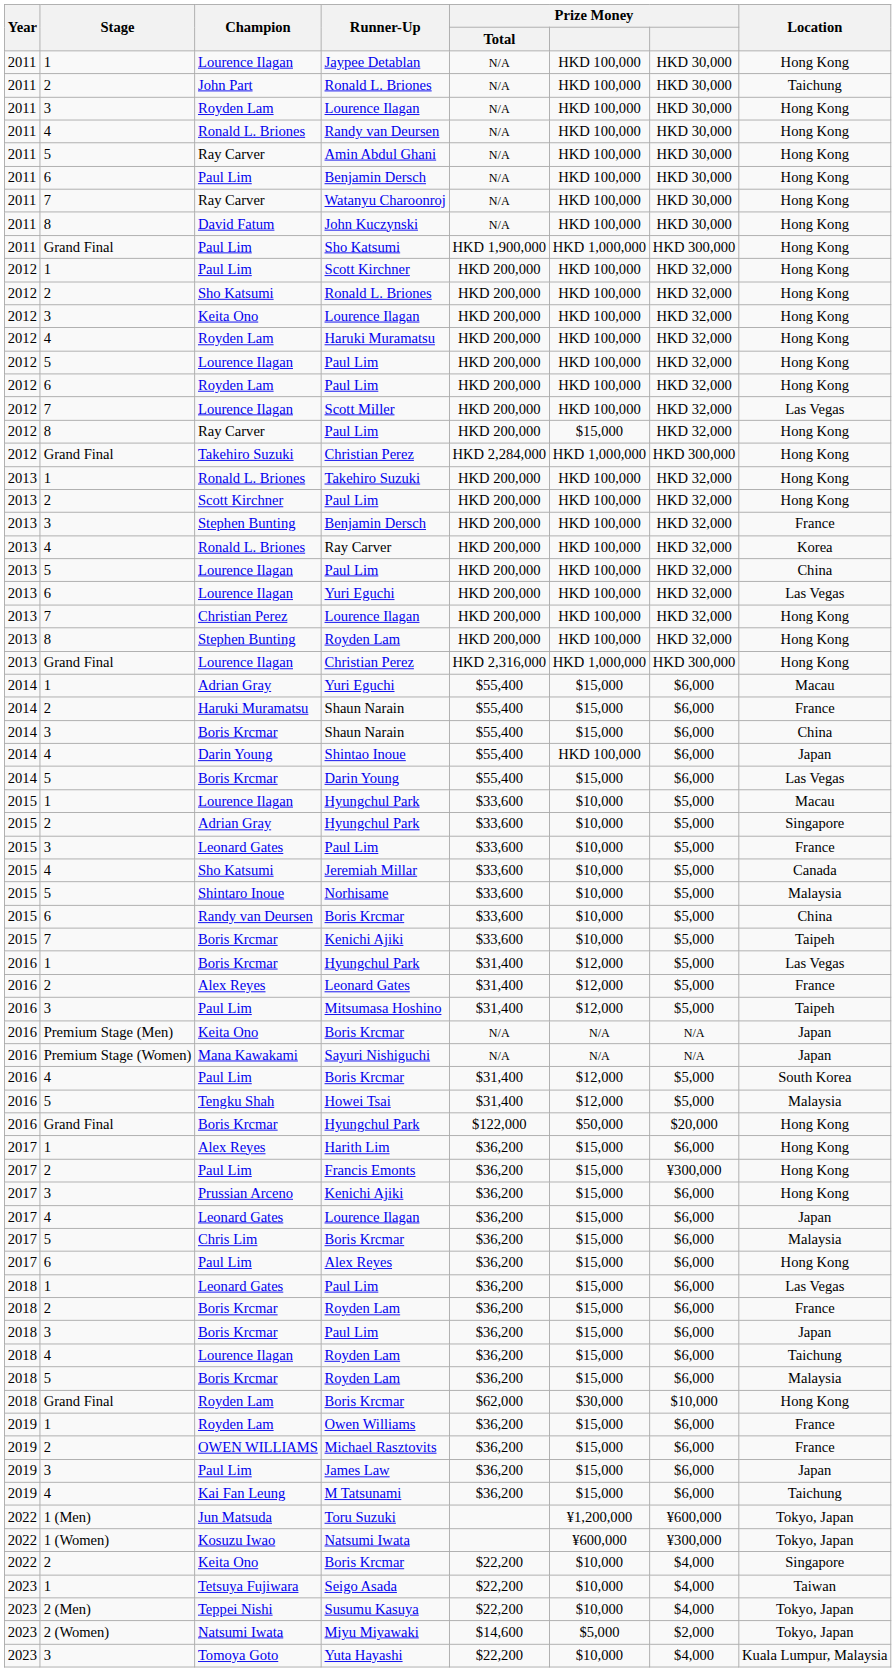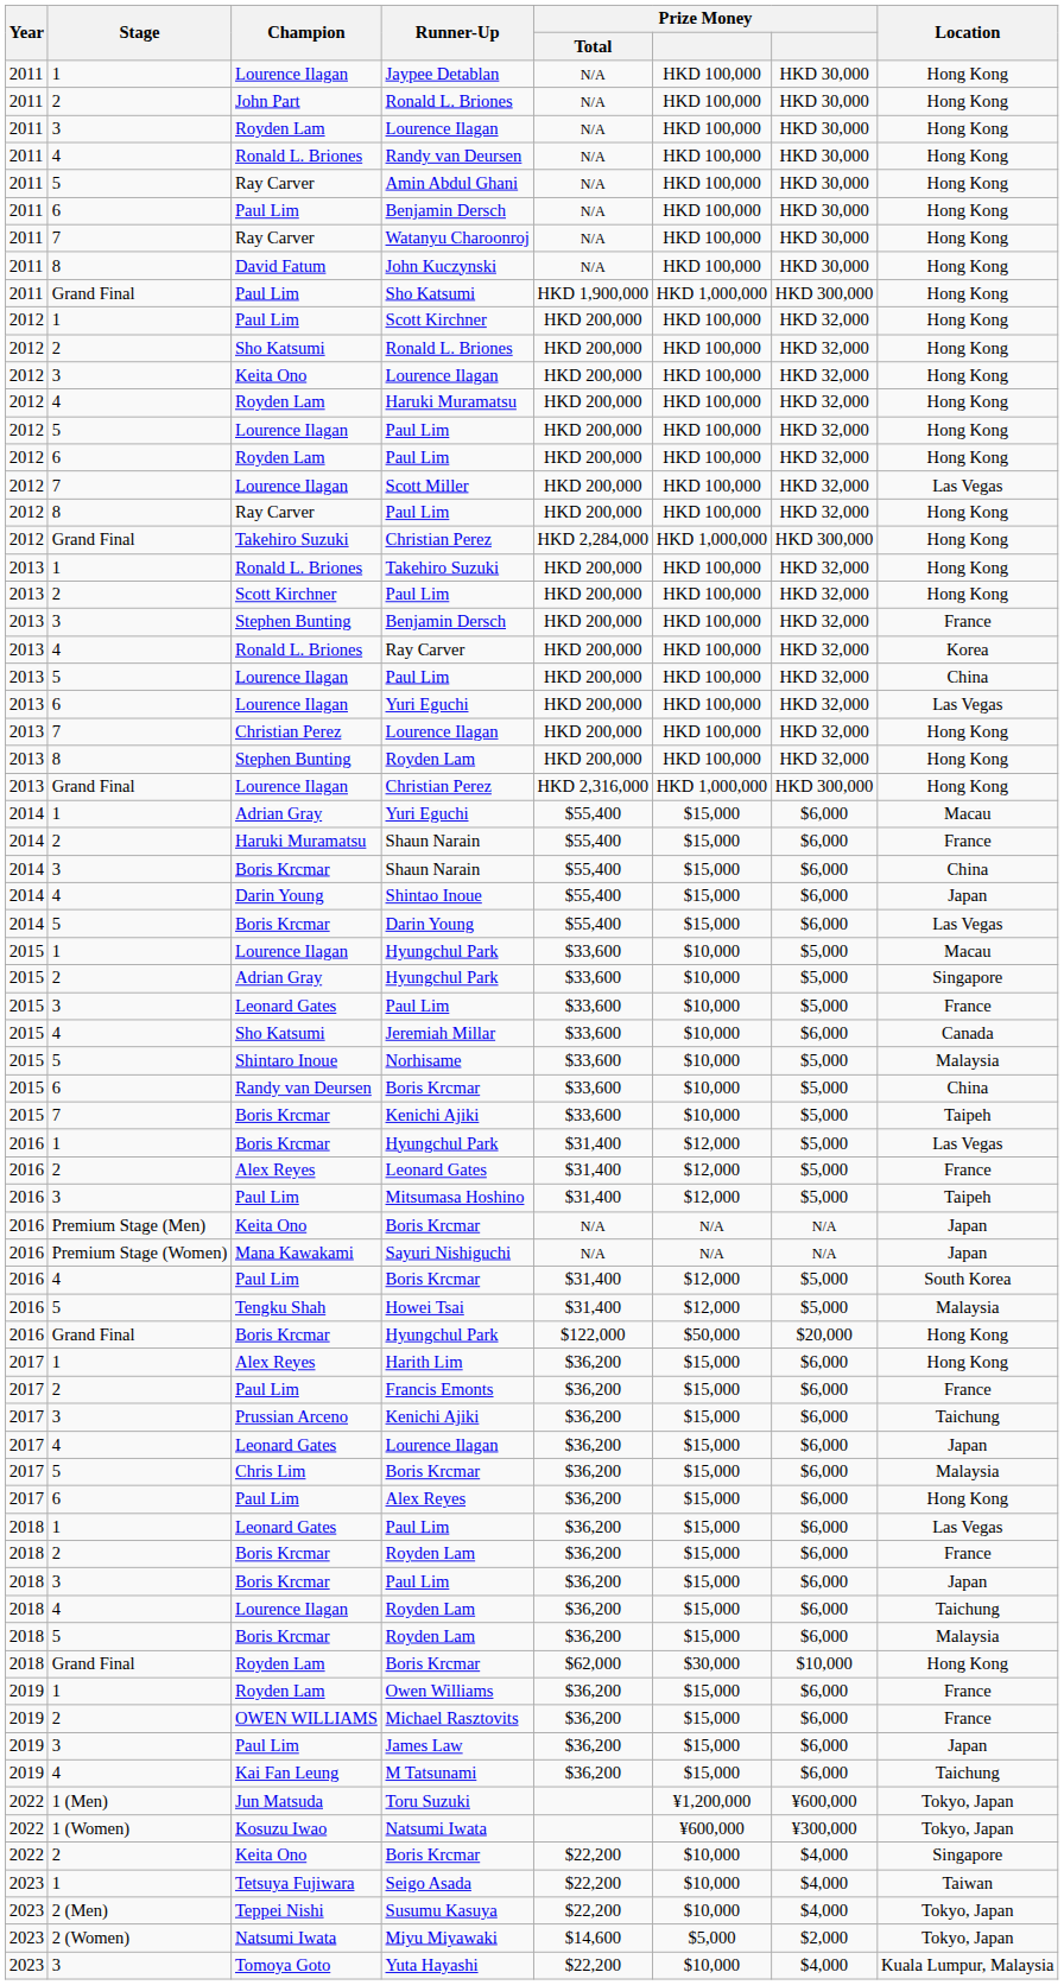 <table class="wikitable sortable">
 <tr>
 <th rowspan=2>Year</th>
 <th rowspan=2>Stage</th>
 <th rowspan=2>Champion</th>
 <th rowspan=2>Runner-Up</th>
 <th colspan=3>Prize Money</th>
 <th rowspan=2>Location</th>
 </tr>
 <tr>
 <th>Total</th>
 <th></th>
 <th></th>
 </tr>
 <tr>
 <td>2011</td>
 <td>1</td>
 <td> <a href='#'>Lourence Ilagan</a></td>
 <td> <a href='#'>Jaypee Detablan</a></td>
 <td align=center><small><span>N/A</span></small></td>
 <td align="center">HKD 100,000</td>
 <td align=center>HKD 30,000</td>
 <td align=center>Hong Kong</td>
 </tr>
 <tr>
 <td>2011</td>
 <td>2</td>
 <td> <a href='#'>John Part</a></td>
 <td> <a href='#'>Ronald L. Briones</a></td>
 <td align=center><small><span>N/A</span></small></td>
 <td align="center">HKD 100,000</td>
 <td align=center>HKD 30,000</td>
-<td align=center>Taichung</td>
+<td align=center>Hong Kong</td>
 </tr>
 <tr>
 <td>2011</td>
 <td>3</td>
 <td> <a href='#'>Royden Lam</a></td>
 <td> <a href='#'>Lourence Ilagan</a></td>
 <td align=center><small><span>N/A</span></small></td>
 <td align="center">HKD 100,000</td>
 <td align=center>HKD 30,000</td>
 <td align=center>Hong Kong</td>
 </tr>
 <tr>
 <td>2011</td>
 <td>4</td>
 <td> <a href='#'>Ronald L. Briones</a></td>
 <td> <a href='#'>Randy van Deursen</a></td>
 <td align=center><small><span>N/A</span></small></td>
 <td align="center">HKD 100,000</td>
 <td align=center>HKD 30,000</td>
 <td align=center>Hong Kong</td>
 </tr>
 <tr>
 <td>2011</td>
 <td>5</td>
 <td> Ray Carver</td>
 <td> <a href='#'>Amin Abdul Ghani</a></td>
 <td align=center><small><span>N/A</span></small></td>
 <td align="center">HKD 100,000</td>
 <td align=center>HKD 30,000</td>
 <td align=center>Hong Kong</td>
 </tr>
 <tr>
 <td>2011</td>
 <td>6</td>
 <td> <a href='#'>Paul Lim</a></td>
 <td> <a href='#'>Benjamin Dersch</a></td>
 <td align=center><small><span>N/A</span></small></td>
 <td align="center">HKD 100,000</td>
 <td align=center>HKD 30,000</td>
 <td align=center>Hong Kong</td>
 </tr>
 <tr>
 <td>2011</td>
 <td>7</td>
 <td> Ray Carver</td>
 <td> <a href='#'>Watanyu Charoonroj</a></td>
 <td align=center><small><span>N/A</span></small></td>
 <td align="center">HKD 100,000</td>
 <td align=center>HKD 30,000</td>
 <td align=center>Hong Kong</td>
 </tr>
 <tr>
 <td>2011</td>
 <td>8</td>
 <td> <a href='#'>David Fatum</a></td>
 <td> <a href='#'>John Kuczynski</a></td>
 <td align=center><small><span>N/A</span></small></td>
 <td align="center">HKD 100,000</td>
 <td align=center>HKD 30,000</td>
 <td align=center>Hong Kong</td>
 </tr>
 <tr>
 <td>2011</td>
 <td>Grand Final</td>
 <td> <a href='#'>Paul Lim</a></td>
 <td> <a href='#'>Sho Katsumi</a></td>
 <td align="center">HKD 1,900,000</td>
 <td align=center>HKD 1,000,000</td>
 <td align=center>HKD 300,000</td>
 <td align=center>Hong Kong</td>
 </tr>
 <tr>
 <td>2012</td>
 <td>1</td>
 <td> <a href='#'>Paul Lim</a></td>
 <td> <a href='#'>Scott Kirchner</a></td>
 <td align=center>HKD 200,000</td>
 <td align=center>HKD 100,000</td>
 <td align=center>HKD 32,000</td>
 <td align=center>Hong Kong</td>
 </tr>
 <tr>
 <td>2012</td>
 <td>2</td>
 <td> <a href='#'>Sho Katsumi</a></td>
 <td> <a href='#'>Ronald L. Briones</a></td>
 <td align=center>HKD 200,000</td>
 <td align=center>HKD 100,000</td>
 <td align=center>HKD 32,000</td>
 <td align=center>Hong Kong</td>
 </tr>
 <tr>
 <td>2012</td>
 <td>3</td>
 <td> <a href='#'>Keita Ono</a></td>
 <td> <a href='#'>Lourence Ilagan</a></td>
 <td align=center>HKD 200,000</td>
 <td align=center>HKD 100,000</td>
 <td align=center>HKD 32,000</td>
 <td align=center>Hong Kong</td>
 </tr>
 <tr>
 <td>2012</td>
 <td>4</td>
 <td> <a href='#'>Royden Lam</a></td>
 <td> <a href='#'>Haruki Muramatsu</a></td>
 <td align=center>HKD 200,000</td>
 <td align=center>HKD 100,000</td>
 <td align=center>HKD 32,000</td>
 <td align=center>Hong Kong</td>
 </tr>
 <tr>
 <td>2012</td>
 <td>5</td>
 <td> <a href='#'>Lourence Ilagan</a></td>
 <td> <a href='#'>Paul Lim</a></td>
 <td align=center>HKD 200,000</td>
 <td align=center>HKD 100,000</td>
 <td align=center>HKD 32,000</td>
 <td align=center>Hong Kong</td>
 </tr>
 <tr>
 <td>2012</td>
 <td>6</td>
 <td> <a href='#'>Royden Lam</a></td>
 <td> <a href='#'>Paul Lim</a></td>
 <td align=center>HKD 200,000</td>
 <td align=center>HKD 100,000</td>
 <td align=center>HKD 32,000</td>
 <td align=center>Hong Kong</td>
 </tr>
 <tr>
 <td>2012</td>
 <td>7</td>
 <td> <a href='#'>Lourence Ilagan</a></td>
 <td> <a href='#'>Scott Miller</a></td>
 <td align=center>HKD 200,000</td>
 <td align=center>HKD 100,000</td>
 <td align=center>HKD 32,000</td>
 <td align=center>Las Vegas</td>
 </tr>
 <tr>
 <td>2012</td>
 <td>8</td>
 <td> Ray Carver</td>
 <td> <a href='#'>Paul Lim</a></td>
 <td align=center>HKD 200,000</td>
-<td align=center>$15,000</td>
+<td align=center>HKD 100,000</td>
 <td align=center>HKD 32,000</td>
 <td align=center>Hong Kong</td>
 </tr>
 <tr>
 <td>2012</td>
 <td>Grand Final</td>
 <td> <a href='#'>Takehiro Suzuki</a></td>
 <td> <a href='#'>Christian Perez</a></td>
 <td align=center>HKD 2,284,000</td>
 <td align=center>HKD 1,000,000</td>
 <td align=center>HKD 300,000</td>
 <td align=center>Hong Kong</td>
 </tr>
 <tr>
 <td>2013</td>
 <td>1</td>
 <td> <a href='#'>Ronald L. Briones</a></td>
 <td> <a href='#'>Takehiro Suzuki</a></td>
 <td align=center>HKD 200,000</td>
 <td align=center>HKD 100,000</td>
 <td align=center>HKD 32,000</td>
 <td align=center>Hong Kong</td>
 </tr>
 <tr>
 <td>2013</td>
 <td>2</td>
 <td> <a href='#'>Scott Kirchner</a></td>
 <td> <a href='#'>Paul Lim</a></td>
 <td align=center>HKD 200,000</td>
 <td align=center>HKD 100,000</td>
 <td align=center>HKD 32,000</td>
 <td align=center>Hong Kong</td>
 </tr>
 <tr>
 <td>2013</td>
 <td>3</td>
 <td> <a href='#'>Stephen Bunting</a></td>
 <td> <a href='#'>Benjamin Dersch</a></td>
 <td align=center>HKD 200,000</td>
 <td align=center>HKD 100,000</td>
 <td align=center>HKD 32,000</td>
 <td align=center>France</td>
 </tr>
 <tr>
 <td>2013</td>
 <td>4</td>
 <td> <a href='#'>Ronald L. Briones</a></td>
 <td> Ray Carver</td>
 <td align=center>HKD 200,000</td>
 <td align=center>HKD 100,000</td>
 <td align=center>HKD 32,000</td>
 <td align=center>Korea</td>
 </tr>
 <tr>
 <td>2013</td>
 <td>5</td>
 <td> <a href='#'>Lourence Ilagan</a></td>
 <td> <a href='#'>Paul Lim</a></td>
 <td align=center>HKD 200,000</td>
 <td align=center>HKD 100,000</td>
 <td align=center>HKD 32,000</td>
 <td align=center>China</td>
 </tr>
 <tr>
 <td>2013</td>
 <td>6</td>
 <td> <a href='#'>Lourence Ilagan</a></td>
 <td> <a href='#'>Yuri Eguchi</a></td>
 <td align=center>HKD 200,000</td>
 <td align=center>HKD 100,000</td>
 <td align=center>HKD 32,000</td>
 <td align=center>Las Vegas</td>
 </tr>
 <tr>
 <td>2013</td>
 <td>7</td>
 <td> <a href='#'>Christian Perez</a></td>
 <td> <a href='#'>Lourence Ilagan</a></td>
 <td align=center>HKD 200,000</td>
 <td align=center>HKD 100,000</td>
 <td align=center>HKD 32,000</td>
 <td align=center>Hong Kong</td>
 </tr>
 <tr>
 <td>2013</td>
 <td>8</td>
 <td> <a href='#'>Stephen Bunting</a></td>
 <td> <a href='#'>Royden Lam</a></td>
 <td align=center>HKD 200,000</td>
 <td align=center>HKD 100,000</td>
 <td align=center>HKD 32,000</td>
 <td align=center>Hong Kong</td>
 </tr>
 <tr>
 <td>2013</td>
 <td>Grand Final</td>
 <td> <a href='#'>Lourence Ilagan</a></td>
 <td> <a href='#'>Christian Perez</a></td>
 <td align=center>HKD 2,316,000</td>
 <td align=center>HKD 1,000,000</td>
 <td align=center>HKD 300,000</td>
 <td align=center>Hong Kong</td>
 </tr>
 <tr>
 <td>2014</td>
 <td>1</td>
 <td> <a href='#'>Adrian Gray</a></td>
 <td> <a href='#'>Yuri Eguchi</a></td>
 <td align=center>$55,400</td>
 <td align=center>$15,000</td>
 <td align=center>$6,000</td>
 <td align=center>Macau</td>
 </tr>
 <tr>
 <td>2014</td>
 <td>2</td>
 <td> <a href='#'>Haruki Muramatsu</a></td>
 <td> Shaun Narain</td>
 <td align=center>$55,400</td>
 <td align=center>$15,000</td>
 <td align=center>$6,000</td>
 <td align=center>France</td>
 </tr>
 <tr>
 <td>2014</td>
 <td>3</td>
 <td> <a href='#'>Boris Krcmar</a></td>
 <td> Shaun Narain</td>
 <td align=center>$55,400</td>
 <td align=center>$15,000</td>
 <td align=center>$6,000</td>
 <td align=center>China</td>
 </tr>
 <tr>
 <td>2014</td>
 <td>4</td>
 <td> <a href='#'>Darin Young</a></td>
 <td> <a href='#'>Shintao Inoue</a></td>
 <td align=center>$55,400</td>
-<td align=center>HKD 100,000</td>
+<td align=center>$15,000</td>
 <td align=center>$6,000</td>
 <td align=center>Japan</td>
 </tr>
 <tr>
 <td>2014</td>
 <td>5</td>
 <td> <a href='#'>Boris Krcmar</a></td>
 <td> <a href='#'>Darin Young</a></td>
 <td align=center>$55,400</td>
 <td align=center>$15,000</td>
 <td align=center>$6,000</td>
 <td align=center>Las Vegas</td>
 </tr>
 <tr>
 <td>2015</td>
 <td>1</td>
 <td> <a href='#'>Lourence Ilagan</a></td>
 <td> <a href='#'>Hyungchul Park</a></td>
 <td align=center>$33,600</td>
 <td align=center>$10,000</td>
 <td align=center>$5,000</td>
 <td align=center>Macau</td>
 </tr>
 <tr>
 <td>2015</td>
 <td>2</td>
 <td> <a href='#'>Adrian Gray</a></td>
 <td> <a href='#'>Hyungchul Park</a></td>
 <td align=center>$33,600</td>
 <td align=center>$10,000</td>
 <td align=center>$5,000</td>
 <td align=center>Singapore</td>
 </tr>
 <tr>
 <td>2015</td>
 <td>3</td>
 <td> <a href='#'>Leonard Gates</a></td>
 <td> <a href='#'>Paul Lim</a></td>
 <td align=center>$33,600</td>
 <td align=center>$10,000</td>
 <td align=center>$5,000</td>
 <td align=center>France</td>
 </tr>
 <tr>
 <td>2015</td>
 <td>4</td>
 <td> <a href='#'>Sho Katsumi</a></td>
 <td> <a href='#'>Jeremiah Millar</a></td>
 <td align=center>$33,600</td>
 <td align=center>$10,000</td>
-<td align=center>$5,000</td>
+<td align=center>$6,000</td>
 <td align=center>Canada</td>
 </tr>
 <tr>
 <td>2015</td>
 <td>5</td>
 <td> <a href='#'>Shintaro Inoue</a></td>
 <td> <a href='#'>Norhisame</a></td>
 <td align=center>$33,600</td>
 <td align=center>$10,000</td>
 <td align=center>$5,000</td>
 <td align=center>Malaysia</td>
 </tr>
 <tr>
 <td>2015</td>
 <td>6</td>
 <td> <a href='#'>Randy van Deursen</a></td>
 <td> <a href='#'>Boris Krcmar</a></td>
 <td align=center>$33,600</td>
 <td align=center>$10,000</td>
 <td align=center>$5,000</td>
 <td align=center>China</td>
 </tr>
 <tr>
 <td>2015</td>
 <td>7</td>
 <td> <a href='#'>Boris Krcmar</a></td>
 <td> <a href='#'>Kenichi Ajiki</a></td>
 <td align=center>$33,600</td>
 <td align=center>$10,000</td>
 <td align=center>$5,000</td>
 <td align=center>Taipeh</td>
 </tr>
 <tr>
 <td>2016</td>
 <td>1</td>
 <td> <a href='#'>Boris Krcmar</a></td>
 <td> <a href='#'>Hyungchul Park</a></td>
 <td align=center>$31,400</td>
 <td align=center>$12,000</td>
 <td align=center>$5,000</td>
 <td align=center>Las Vegas</td>
 </tr>
 <tr>
 <td>2016</td>
 <td>2</td>
 <td> <a href='#'>Alex Reyes</a></td>
 <td> <a href='#'>Leonard Gates</a></td>
 <td align=center>$31,400</td>
 <td align=center>$12,000</td>
 <td align=center>$5,000</td>
 <td align=center>France</td>
 </tr>
 <tr>
 <td>2016</td>
 <td>3</td>
 <td> <a href='#'>Paul Lim</a></td>
 <td> <a href='#'>Mitsumasa Hoshino</a></td>
 <td align=center>$31,400</td>
 <td align=center>$12,000</td>
 <td align=center>$5,000</td>
 <td align=center>Taipeh</td>
 </tr>
 <tr>
 <td>2016</td>
 <td>Premium Stage (Men)</td>
 <td> <a href='#'>Keita Ono</a></td>
 <td> <a href='#'>Boris Krcmar</a></td>
 <td align=center><small><span>N/A</span></small></td>
 <td align=center><small><span>N/A</span></small></td>
 <td align=center><small><span>N/A</span></small></td>
 <td align=center>Japan</td>
 </tr>
 <tr>
 <td>2016</td>
 <td>Premium Stage (Women)</td>
 <td> <a href='#'>Mana Kawakami</a></td>
 <td> <a href='#'>Sayuri Nishiguchi</a></td>
 <td align=center><small><span>N/A</span></small></td>
 <td align=center><small><span>N/A</span></small></td>
 <td align=center><small><span>N/A</span></small></td>
 <td align=center>Japan</td>
 </tr>
 <tr>
 <td>2016</td>
 <td>4</td>
 <td> <a href='#'>Paul Lim</a></td>
 <td> <a href='#'>Boris Krcmar</a></td>
 <td align=center>$31,400</td>
 <td align=center>$12,000</td>
 <td align=center>$5,000</td>
 <td align=center>South Korea</td>
 </tr>
 <tr>
 <td>2016</td>
 <td>5</td>
 <td> <a href='#'>Tengku Shah</a></td>
 <td> <a href='#'>Howei Tsai</a></td>
 <td align=center>$31,400</td>
 <td align=center>$12,000</td>
 <td align=center>$5,000</td>
 <td align=center>Malaysia</td>
 </tr>
 <tr>
 <td>2016</td>
 <td>Grand Final</td>
 <td> <a href='#'>Boris Krcmar</a></td>
 <td> <a href='#'>Hyungchul Park</a></td>
 <td align=center>$122,000</td>
 <td align=center>$50,000</td>
 <td align=center>$20,000</td>
 <td align=center>Hong Kong</td>
 </tr>
 <tr>
 <td>2017</td>
 <td>1</td>
 <td> <a href='#'>Alex Reyes</a></td>
 <td> <a href='#'>Harith Lim</a></td>
 <td align=center>$36,200</td>
 <td align=center>$15,000</td>
 <td align=center>$6,000</td>
 <td align=center>Hong Kong</td>
 </tr>
 <tr>
 <td>2017</td>
 <td>2</td>
 <td> <a href='#'>Paul Lim</a></td>
 <td> <a href='#'>Francis Emonts</a></td>
 <td align=center>$36,200</td>
 <td align=center>$15,000</td>
-<td align=center>¥300,000</td>
-<td align=center>Hong Kong</td>
+<td align=center>$6,000</td>
+<td align=center>France</td>
 </tr>
 <tr>
 <td>2017</td>
 <td>3</td>
 <td> <a href='#'>Prussian Arceno</a></td>
 <td> <a href='#'>Kenichi Ajiki</a></td>
 <td align=center>$36,200</td>
 <td align=center>$15,000</td>
 <td align=center>$6,000</td>
-<td align=center>Hong Kong</td>
+<td align=center>Taichung</td>
 </tr>
 <tr>
 <td>2017</td>
 <td>4</td>
 <td> <a href='#'>Leonard Gates</a></td>
 <td> <a href='#'>Lourence Ilagan</a></td>
 <td align=center>$36,200</td>
 <td align=center>$15,000</td>
 <td align=center>$6,000</td>
 <td align=center>Japan</td>
 </tr>
 <tr>
 <td>2017</td>
 <td>5</td>
 <td> <a href='#'>Chris Lim</a></td>
 <td> <a href='#'>Boris Krcmar</a></td>
 <td align=center>$36,200</td>
 <td align=center>$15,000</td>
 <td align=center>$6,000</td>
 <td align=center>Malaysia</td>
 </tr>
 <tr>
 <td>2017</td>
 <td>6</td>
 <td> <a href='#'>Paul Lim</a></td>
 <td> <a href='#'>Alex Reyes</a></td>
 <td align=center>$36,200</td>
 <td align=center>$15,000</td>
 <td align=center>$6,000</td>
 <td align=center>Hong Kong</td>
 </tr>
 <tr>
 <td>2018</td>
 <td>1</td>
 <td> <a href='#'>Leonard Gates</a></td>
 <td> <a href='#'>Paul Lim</a></td>
 <td align=center>$36,200</td>
 <td align=center>$15,000</td>
 <td align=center>$6,000</td>
 <td align=center>Las Vegas</td>
 </tr>
 <tr>
 <td>2018</td>
 <td>2</td>
 <td> <a href='#'>Boris Krcmar</a></td>
 <td> <a href='#'>Royden Lam</a></td>
 <td align=center>$36,200</td>
 <td align=center>$15,000</td>
 <td align=center>$6,000</td>
 <td align=center>France</td>
 </tr>
 <tr>
 <td>2018</td>
 <td>3</td>
 <td> <a href='#'>Boris Krcmar</a></td>
 <td> <a href='#'>Paul Lim</a></td>
 <td align=center>$36,200</td>
 <td align=center>$15,000</td>
 <td align=center>$6,000</td>
 <td align=center>Japan</td>
 </tr>
 <tr>
 <td>2018</td>
 <td>4</td>
 <td> <a href='#'>Lourence Ilagan</a></td>
 <td> <a href='#'>Royden Lam</a></td>
 <td align=center>$36,200</td>
 <td align=center>$15,000</td>
 <td align=center>$6,000</td>
 <td align=center>Taichung</td>
 </tr>
 <tr>
 <td>2018</td>
 <td>5</td>
 <td> <a href='#'>Boris Krcmar</a></td>
 <td> <a href='#'>Royden Lam</a></td>
 <td align=center>$36,200</td>
 <td align=center>$15,000</td>
 <td align=center>$6,000</td>
 <td align=center>Malaysia</td>
 </tr>
 <tr>
 <td>2018</td>
 <td>Grand Final</td>
 <td> <a href='#'>Royden Lam</a></td>
 <td> <a href='#'>Boris Krcmar</a></td>
 <td align=center>$62,000</td>
 <td align=center>$30,000</td>
 <td align=center>$10,000</td>
 <td align=center>Hong Kong</td>
 </tr>
 <tr>
 <td>2019</td>
 <td>1</td>
 <td> <a href='#'>Royden Lam</a></td>
 <td> <a href='#'>Owen Williams</a></td>
 <td align=center>$36,200</td>
 <td align=center>$15,000</td>
 <td align=center>$6,000</td>
 <td align=center>France</td>
 </tr>
 <tr>
 <td>2019</td>
 <td>2</td>
 <td> <a href='#'>OWEN WILLIAMS</a></td>
 <td> <a href='#'>Michael Rasztovits</a></td>
 <td align=center>$36,200</td>
 <td align=center>$15,000</td>
 <td align=center>$6,000</td>
 <td align=center>France</td>
 </tr>
 <tr>
 <td>2019</td>
 <td>3</td>
 <td> <a href='#'>Paul Lim</a></td>
 <td> <a href='#'>James Law</a></td>
 <td align=center>$36,200</td>
 <td align=center>$15,000</td>
 <td align=center>$6,000</td>
 <td align=center>Japan</td>
 </tr>
 <tr>
 <td>2019</td>
 <td>4</td>
 <td> <a href='#'>Kai Fan Leung</a></td>
 <td> <a href='#'>M Tatsunami</a></td>
 <td align=center>$36,200</td>
 <td align=center>$15,000</td>
 <td align=center>$6,000</td>
 <td align=center>Taichung</td>
 </tr>
 <tr>
 <td>2022</td>
 <td>1 (Men)</td>
 <td> <a href='#'>Jun Matsuda</a></td>
 <td> <a href='#'>Toru Suzuki</a></td>
 <td align=center></td>
 <td align=center>¥1,200,000</td>
 <td align=center>¥600,000</td>
 <td align=center>Tokyo, Japan</td>
 </tr>
 <tr>
 <td>2022</td>
 <td>1 (Women)</td>
 <td> <a href='#'>Kosuzu Iwao</a></td>
 <td> <a href='#'>Natsumi Iwata</a></td>
 <td align=center></td>
 <td align=center>¥600,000</td>
 <td align=center>¥300,000</td>
 <td align=center>Tokyo, Japan</td>
 </tr>
 <tr>
 <td>2022</td>
 <td>2</td>
 <td> <a href='#'>Keita Ono</a></td>
 <td> <a href='#'>Boris Krcmar</a></td>
 <td align=center>$22,200</td>
 <td align=center>$10,000</td>
 <td align=center>$4,000</td>
 <td align=center>Singapore</td>
 </tr>
 <tr>
 <td>2023</td>
 <td>1</td>
 <td> <a href='#'>Tetsuya Fujiwara</a></td>
 <td> <a href='#'>Seigo Asada</a></td>
 <td align=center>$22,200</td>
 <td align=center>$10,000</td>
 <td align=center>$4,000</td>
 <td align=center>Taiwan</td>
 </tr>
 <tr>
 <td>2023</td>
 <td>2 (Men)</td>
 <td> <a href='#'>Teppei Nishi</a></td>
 <td> <a href='#'>Susumu Kasuya</a></td>
 <td align=center>$22,200</td>
 <td align=center>$10,000</td>
 <td align=center>$4,000</td>
 <td align=center>Tokyo, Japan</td>
 </tr>
 <tr>
 <td>2023</td>
 <td>2 (Women)</td>
 <td> <a href='#'>Natsumi Iwata</a></td>
 <td> <a href='#'>Miyu Miyawaki</a></td>
 <td align=center>$14,600</td>
 <td align=center>$5,000</td>
 <td align=center>$2,000</td>
 <td align=center>Tokyo, Japan</td>
 </tr>
 <tr>
 <td>2023</td>
 <td>3</td>
 <td> <a href='#'>Tomoya Goto</a></td>
 <td> <a href='#'>Yuta Hayashi</a></td>
 <td align=center>$22,200</td>
 <td align=center>$10,000</td>
 <td align=center>$4,000</td>
 <td align=center>Kuala Lumpur, Malaysia</td>
 </tr>
 </table>
